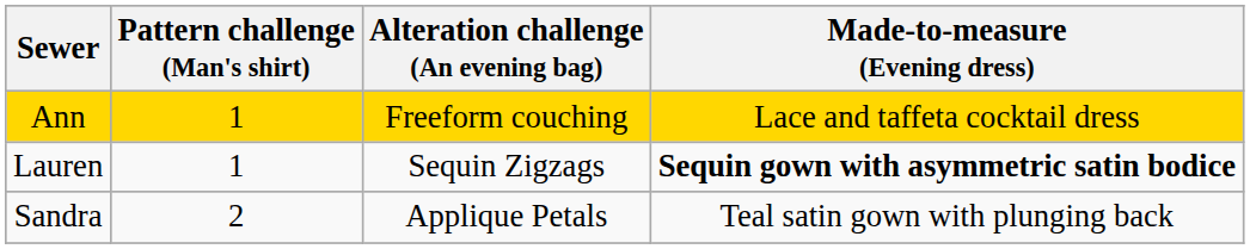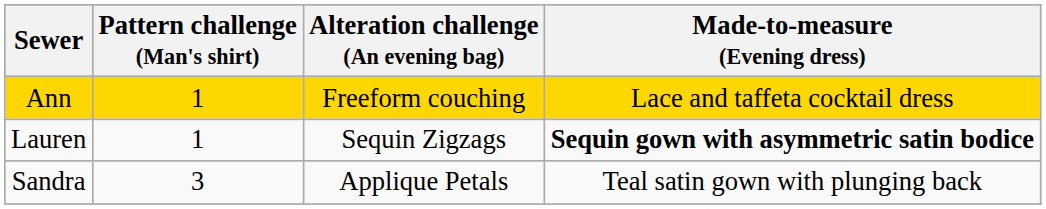 <table class="wikitable" style="text-align:center;">
 <tr>
 <th>Sewer</th>
 <th>Pattern challenge<br><small>(Man's shirt)</small></th>
 <th>Alteration challenge<br><small>(An evening bag)</small></th>
 <th>Made-to-measure<br><small>(Evening dress)</small></th>
 </tr>
 <tr style="background:Gold">
 <td>Ann</td>
 <td>1</td>
 <td>Freeform couching</td>
 <td>Lace and taffeta cocktail dress</td>
 </tr>
 <tr>
 <td>Lauren</td>
 <td>1</td>
 <td>Sequin Zigzags</td>
 <td><strong>Sequin gown with asymmetric satin bodice</strong></td>
 </tr>
 <tr>
 <td>Sandra</td>
-<td>2</td>
+<td>3</td>
 <td>Applique Petals</td>
 <td>Teal satin gown with plunging back</td>
 </tr>
 </table>
